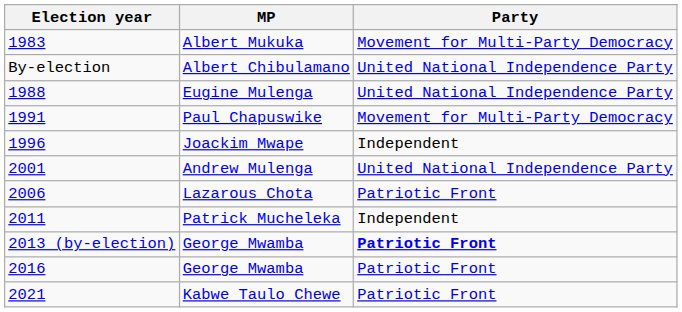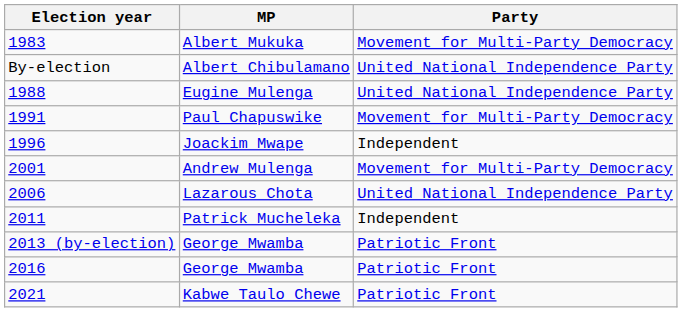 <table class=wikitable>
 <tr>
 <th>Election year</th>
 <th>MP</th>
 <th>Party</th>
 </tr>
 <tr>
 <td><a href='#'>1983</a></td>
 <td><a href='#'>Albert Mukuka</a></td>
 <td><a href='#'>Movement for Multi-Party Democracy</a></td>
 </tr>
 <tr>
 <td>By-election</td>
 <td><a href='#'>Albert Chibulamano</a></td>
 <td><a href='#'>United National Independence Party</a></td>
 </tr>
 <tr>
 <td><a href='#'>1988</a></td>
 <td><a href='#'>Eugine Mulenga</a></td>
 <td><a href='#'>United National Independence Party</a></td>
 </tr>
 <tr>
 <td><a href='#'>1991</a></td>
 <td><a href='#'>Paul Chapuswike</a></td>
 <td><a href='#'>Movement for Multi-Party Democracy</a></td>
 </tr>
 <tr>
 <td><a href='#'>1996</a></td>
 <td><a href='#'>Joackim Mwape</a></td>
 <td>Independent</td>
 </tr>
 <tr>
 <td><a href='#'>2001</a></td>
 <td><a href='#'>Andrew Mulenga</a></td>
-<td><a href='#'>United National Independence Party</a></td>
+<td><a href='#'>Movement for Multi-Party Democracy</a></td>
 </tr>
 <tr>
 <td><a href='#'>2006</a></td>
 <td><a href='#'>Lazarous Chota</a></td>
-<td><a href='#'>Patriotic Front</a></td>
+<td><a href='#'>United National Independence Party</a></td>
 </tr>
 <tr>
 <td><a href='#'>2011</a></td>
 <td><a href='#'>Patrick Mucheleka</a></td>
 <td>Independent</td>
 </tr>
 <tr>
 <td><a href='#'>2013 (by-election)</a></td>
 <td><a href='#'>George Mwamba</a></td>
-<td><strong><a href='#'>Patriotic Front</a></strong></td>
+<td><a href='#'>Patriotic Front</a></td>
 </tr>
 <tr>
 <td><a href='#'>2016</a></td>
 <td><a href='#'>George Mwamba</a></td>
 <td><a href='#'>Patriotic Front</a></td>
 </tr>
 <tr>
 <td><a href='#'>2021</a></td>
 <td><a href='#'>Kabwe Taulo Chewe</a></td>
 <td><a href='#'>Patriotic Front</a></td>
 </tr>
 </table>
